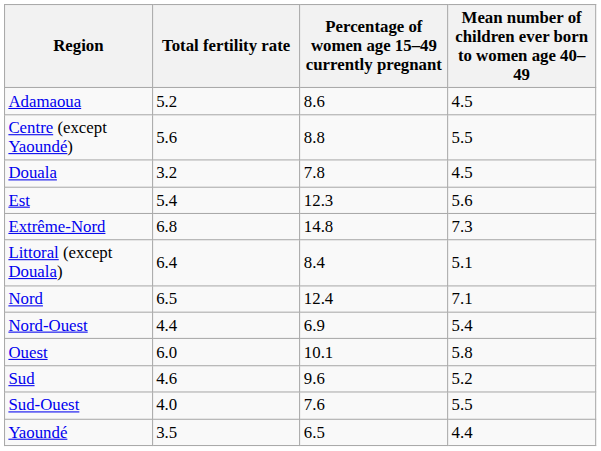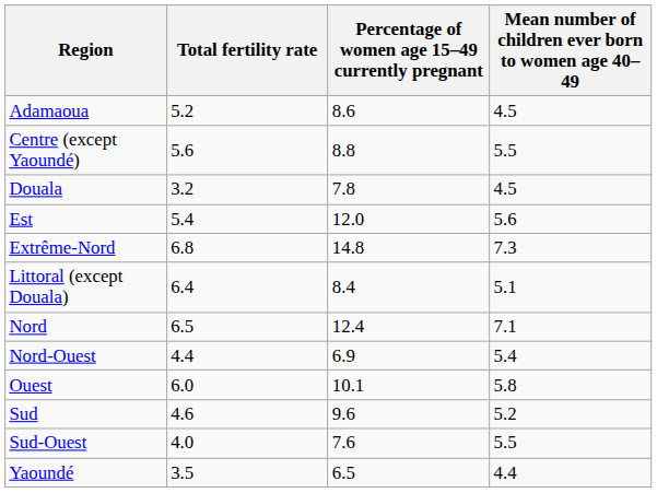 <table class="wikitable sortable">
 <tr>
 <th style="width:100pt;">Region</th>
 <th style="width:100pt;">Total fertility rate</th>
 <th style="width:100pt;">Percentage of women age 15–49 currently pregnant</th>
 <th style="width:100pt;">Mean number of children ever born to women age 40–49</th>
 </tr>
 <tr>
 <td><a href='#'>Adamaoua</a></td>
 <td>5.2</td>
 <td>8.6</td>
 <td>4.5</td>
 </tr>
 <tr>
 <td><a href='#'>Centre</a> (except <a href='#'>Yaoundé</a>)</td>
 <td>5.6</td>
 <td>8.8</td>
 <td>5.5</td>
 </tr>
 <tr>
 <td><a href='#'>Douala</a></td>
 <td>3.2</td>
 <td>7.8</td>
 <td>4.5</td>
 </tr>
 <tr>
 <td><a href='#'>Est</a></td>
 <td>5.4</td>
-<td>12.3</td>
+<td>12.0</td>
 <td>5.6</td>
 </tr>
 <tr>
 <td><a href='#'>Extrême-Nord</a></td>
 <td>6.8</td>
 <td>14.8</td>
 <td>7.3</td>
 </tr>
 <tr>
 <td><a href='#'>Littoral</a> (except <a href='#'>Douala</a>)</td>
 <td>6.4</td>
 <td>8.4</td>
 <td>5.1</td>
 </tr>
 <tr>
 <td><a href='#'>Nord</a></td>
 <td>6.5</td>
 <td>12.4</td>
 <td>7.1</td>
 </tr>
 <tr>
 <td><a href='#'>Nord-Ouest</a></td>
 <td>4.4</td>
 <td>6.9</td>
 <td>5.4</td>
 </tr>
 <tr>
 <td><a href='#'>Ouest</a></td>
 <td>6.0</td>
 <td>10.1</td>
 <td>5.8</td>
 </tr>
 <tr>
 <td><a href='#'>Sud</a></td>
 <td>4.6</td>
 <td>9.6</td>
 <td>5.2</td>
 </tr>
 <tr>
 <td><a href='#'>Sud-Ouest</a></td>
 <td>4.0</td>
 <td>7.6</td>
 <td>5.5</td>
 </tr>
 <tr>
 <td><a href='#'>Yaoundé</a></td>
 <td>3.5</td>
 <td>6.5</td>
 <td>4.4</td>
 </tr>
 </table>
